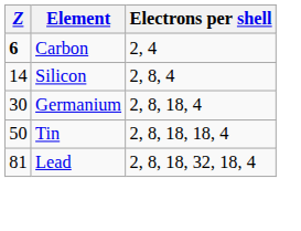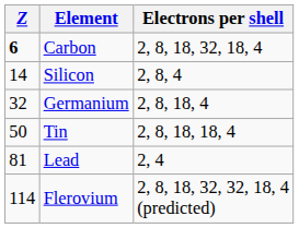 <table class="wikitable" style="white-space:nowrap;">
 <tr>
 <th><em><a href='#'>Z</a></em></th>
 <th><a href='#'>Element</a></th>
 <th>Electrons per <a href='#'>shell</a></th>
 </tr>
 <tr>
 <td><strong>6</strong></td>
 <td><a href='#'>Carbon</a></td>
-<td>2, 4</td>
+<td>2, 8, 18, 32, 18, 4</td>
 </tr>
 <tr>
 <td>14</td>
 <td><a href='#'>Silicon</a></td>
 <td>2, 8, 4</td>
 </tr>
 <tr>
-<td>30</td>
+<td>32</td>
 <td><a href='#'>Germanium</a></td>
 <td>2, 8, 18, 4</td>
 </tr>
 <tr>
 <td>50</td>
 <td><a href='#'>Tin</a></td>
 <td>2, 8, 18, 18, 4</td>
 </tr>
 <tr>
 <td>81</td>
 <td><a href='#'>Lead</a></td>
-<td>2, 8, 18, 32, 18, 4</td>
+<td>2, 4</td>
+</tr>
+<tr>
+<td>114</td>
+<td><a href='#'>Flerovium</a></td>
+<td>2, 8, 18, 32, 32, 18, 4<br>(predicted)</td>
 </tr>
 </table>
